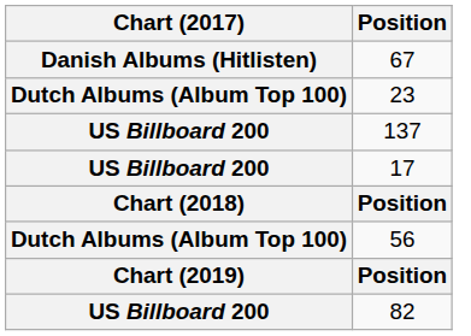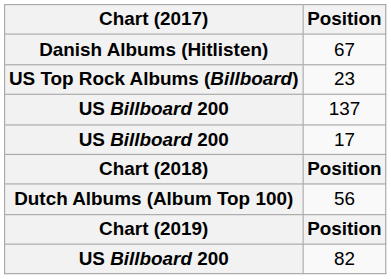 <table class="wikitable plainrowheaders" style="text-align:center">
 <tr>
 <th scope="col">Chart (2017)</th>
 <th scope="col">Position</th>
 </tr>
 <tr>
 <th scope="row">Danish Albums (Hitlisten)</th>
 <td>67</td>
 </tr>
 <tr>
-<th scope="row">Dutch Albums (Album Top 100)</th>
+<th scope="row">US Top Rock Albums (<em>Billboard</em>)</th>
 <td>23</td>
 </tr>
 <tr>
 <th scope="row">US <em>Billboard</em> 200</th>
 <td>137</td>
 </tr>
 <tr>
 <th scope="row">US <em>Billboard</em> 200</th>
 <td>17</td>
 </tr>
 <tr>
 <th scope="col">Chart (2018)</th>
 <th scope="col">Position</th>
 </tr>
 <tr>
 <th scope="row">Dutch Albums (Album Top 100)</th>
 <td>56</td>
 </tr>
 <tr>
 <th scope="col">Chart (2019)</th>
 <th scope="col">Position</th>
 </tr>
 <tr>
 <th scope="row">US <em>Billboard</em> 200</th>
 <td>82</td>
 </tr>
 </table>
